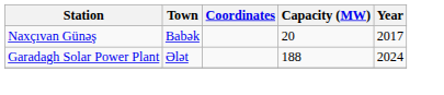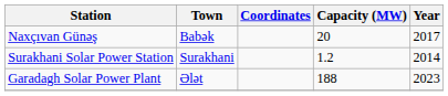 <table class="wikitable sortable">
 <tr>
 <th>Station</th>
 <th>Town</th>
 <th><a href='#'>Coordinates</a></th>
 <th>Capacity (<a href='#'>MW</a>)</th>
 <th>Year</th>
 </tr>
 <tr>
 <td><a href='#'>Naxçıvan Günəş</a></td>
 <td><a href='#'>Babək</a></td>
 <td></td>
 <td>20</td>
 <td>2017</td>
 </tr>
 <tr>
+<td><a href='#'>Surakhani Solar Power Station</a></td>
+<td><a href='#'>Surakhani</a></td>
+<td></td>
+<td>1.2</td>
+<td>2014</td>
+</tr>
+<tr>
 <td><a href='#'>Garadagh Solar Power Plant</a></td>
 <td><a href='#'>Ələt</a></td>
 <td></td>
 <td>188</td>
-<td>2024</td>
+<td>2023</td>
 </tr>
 <tr>
 </tr>
 </table>
